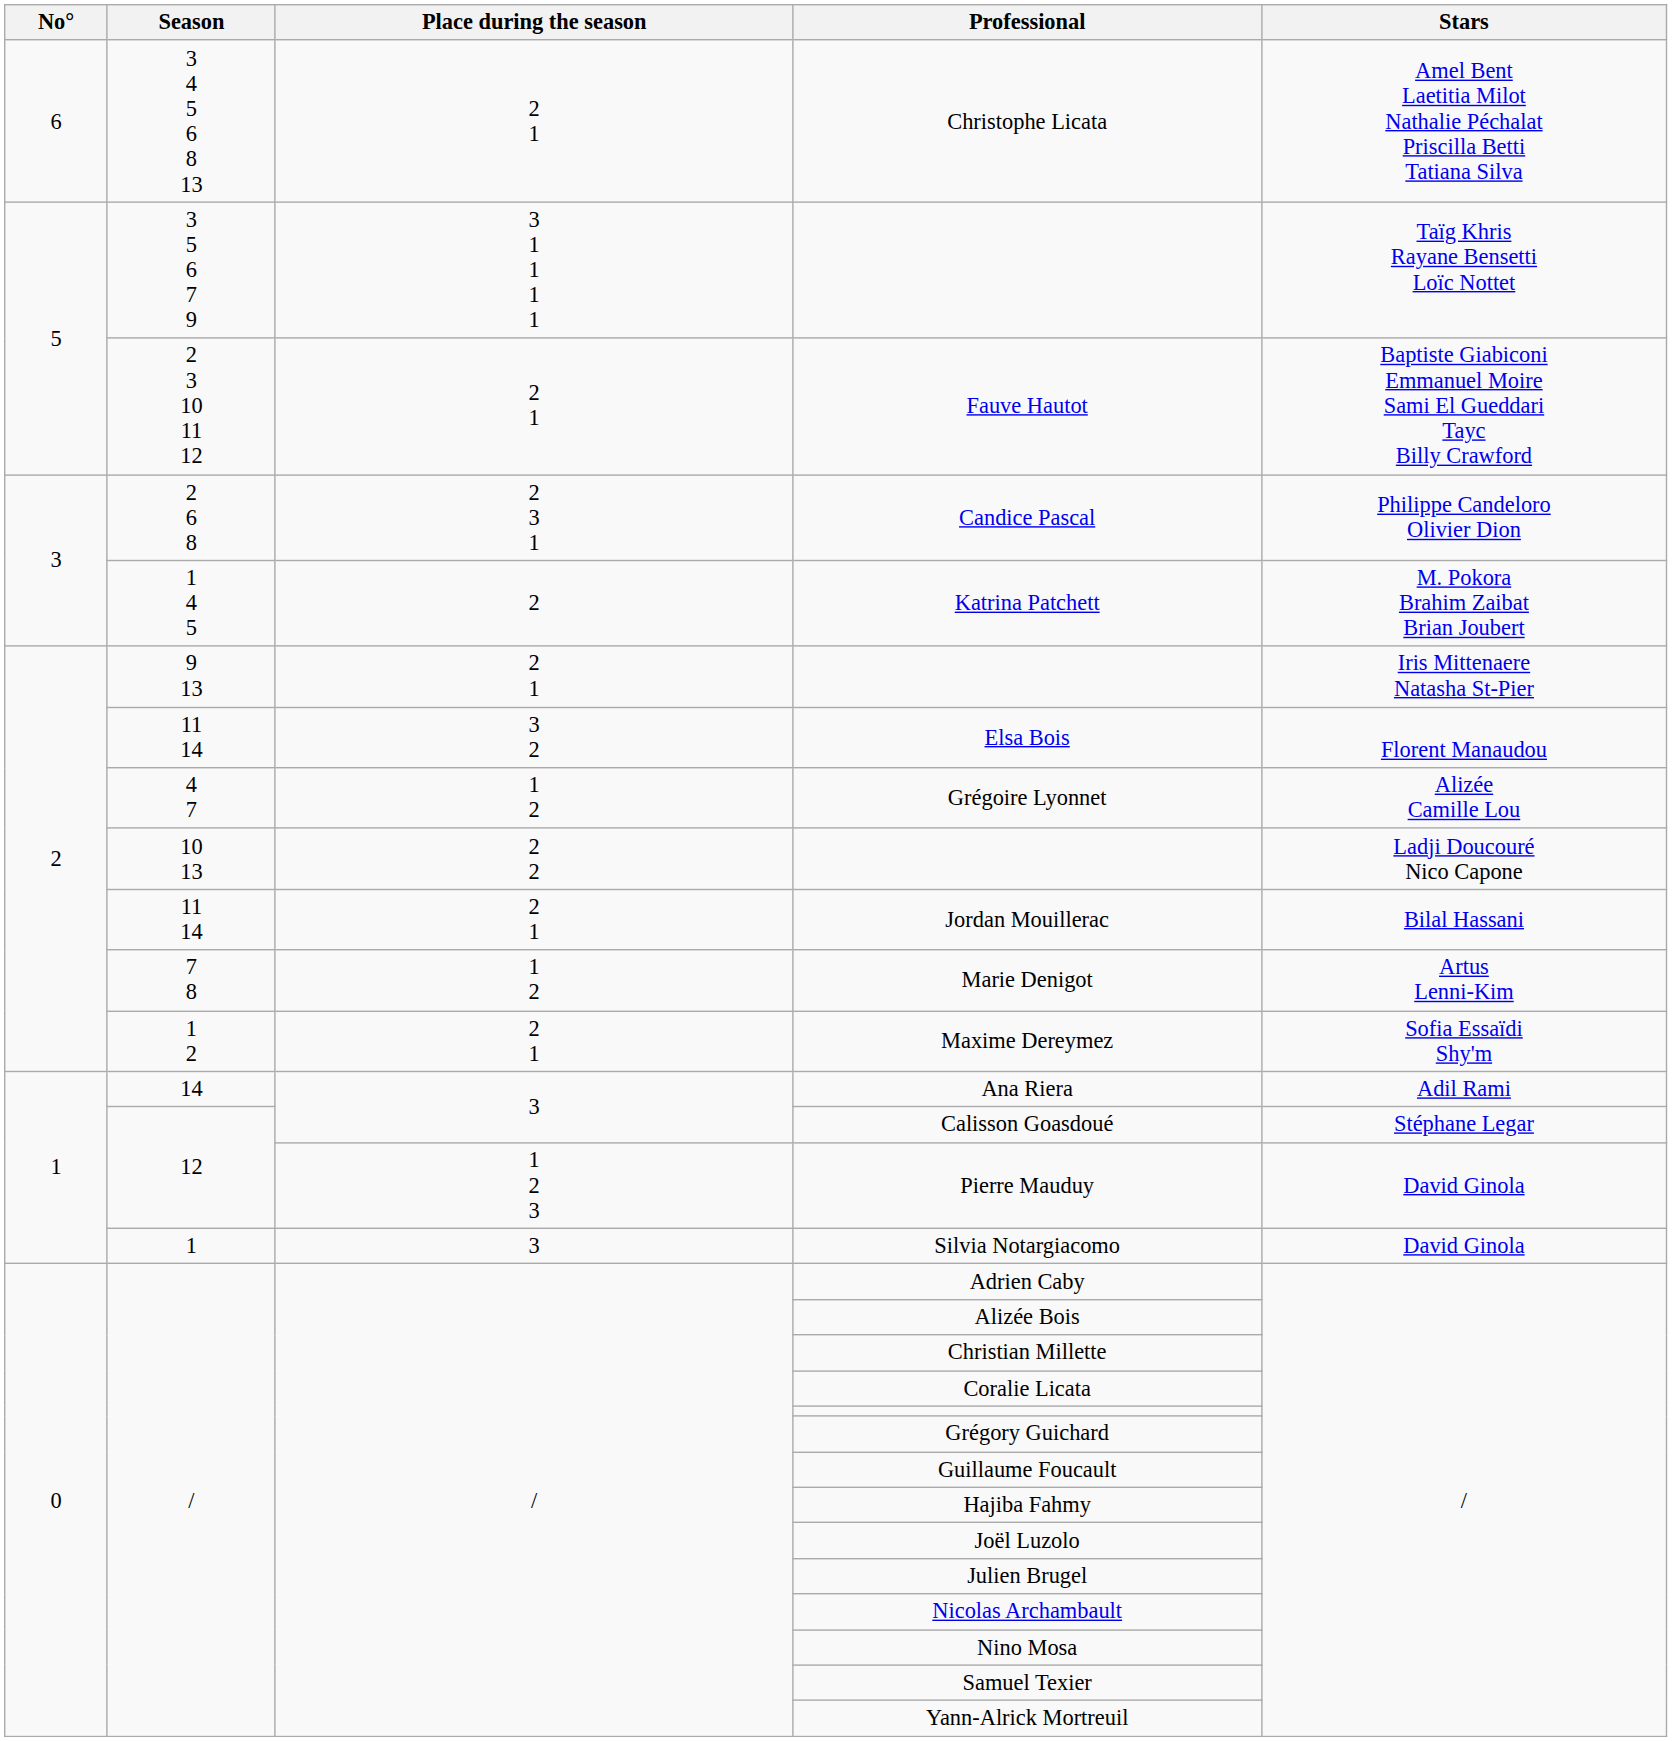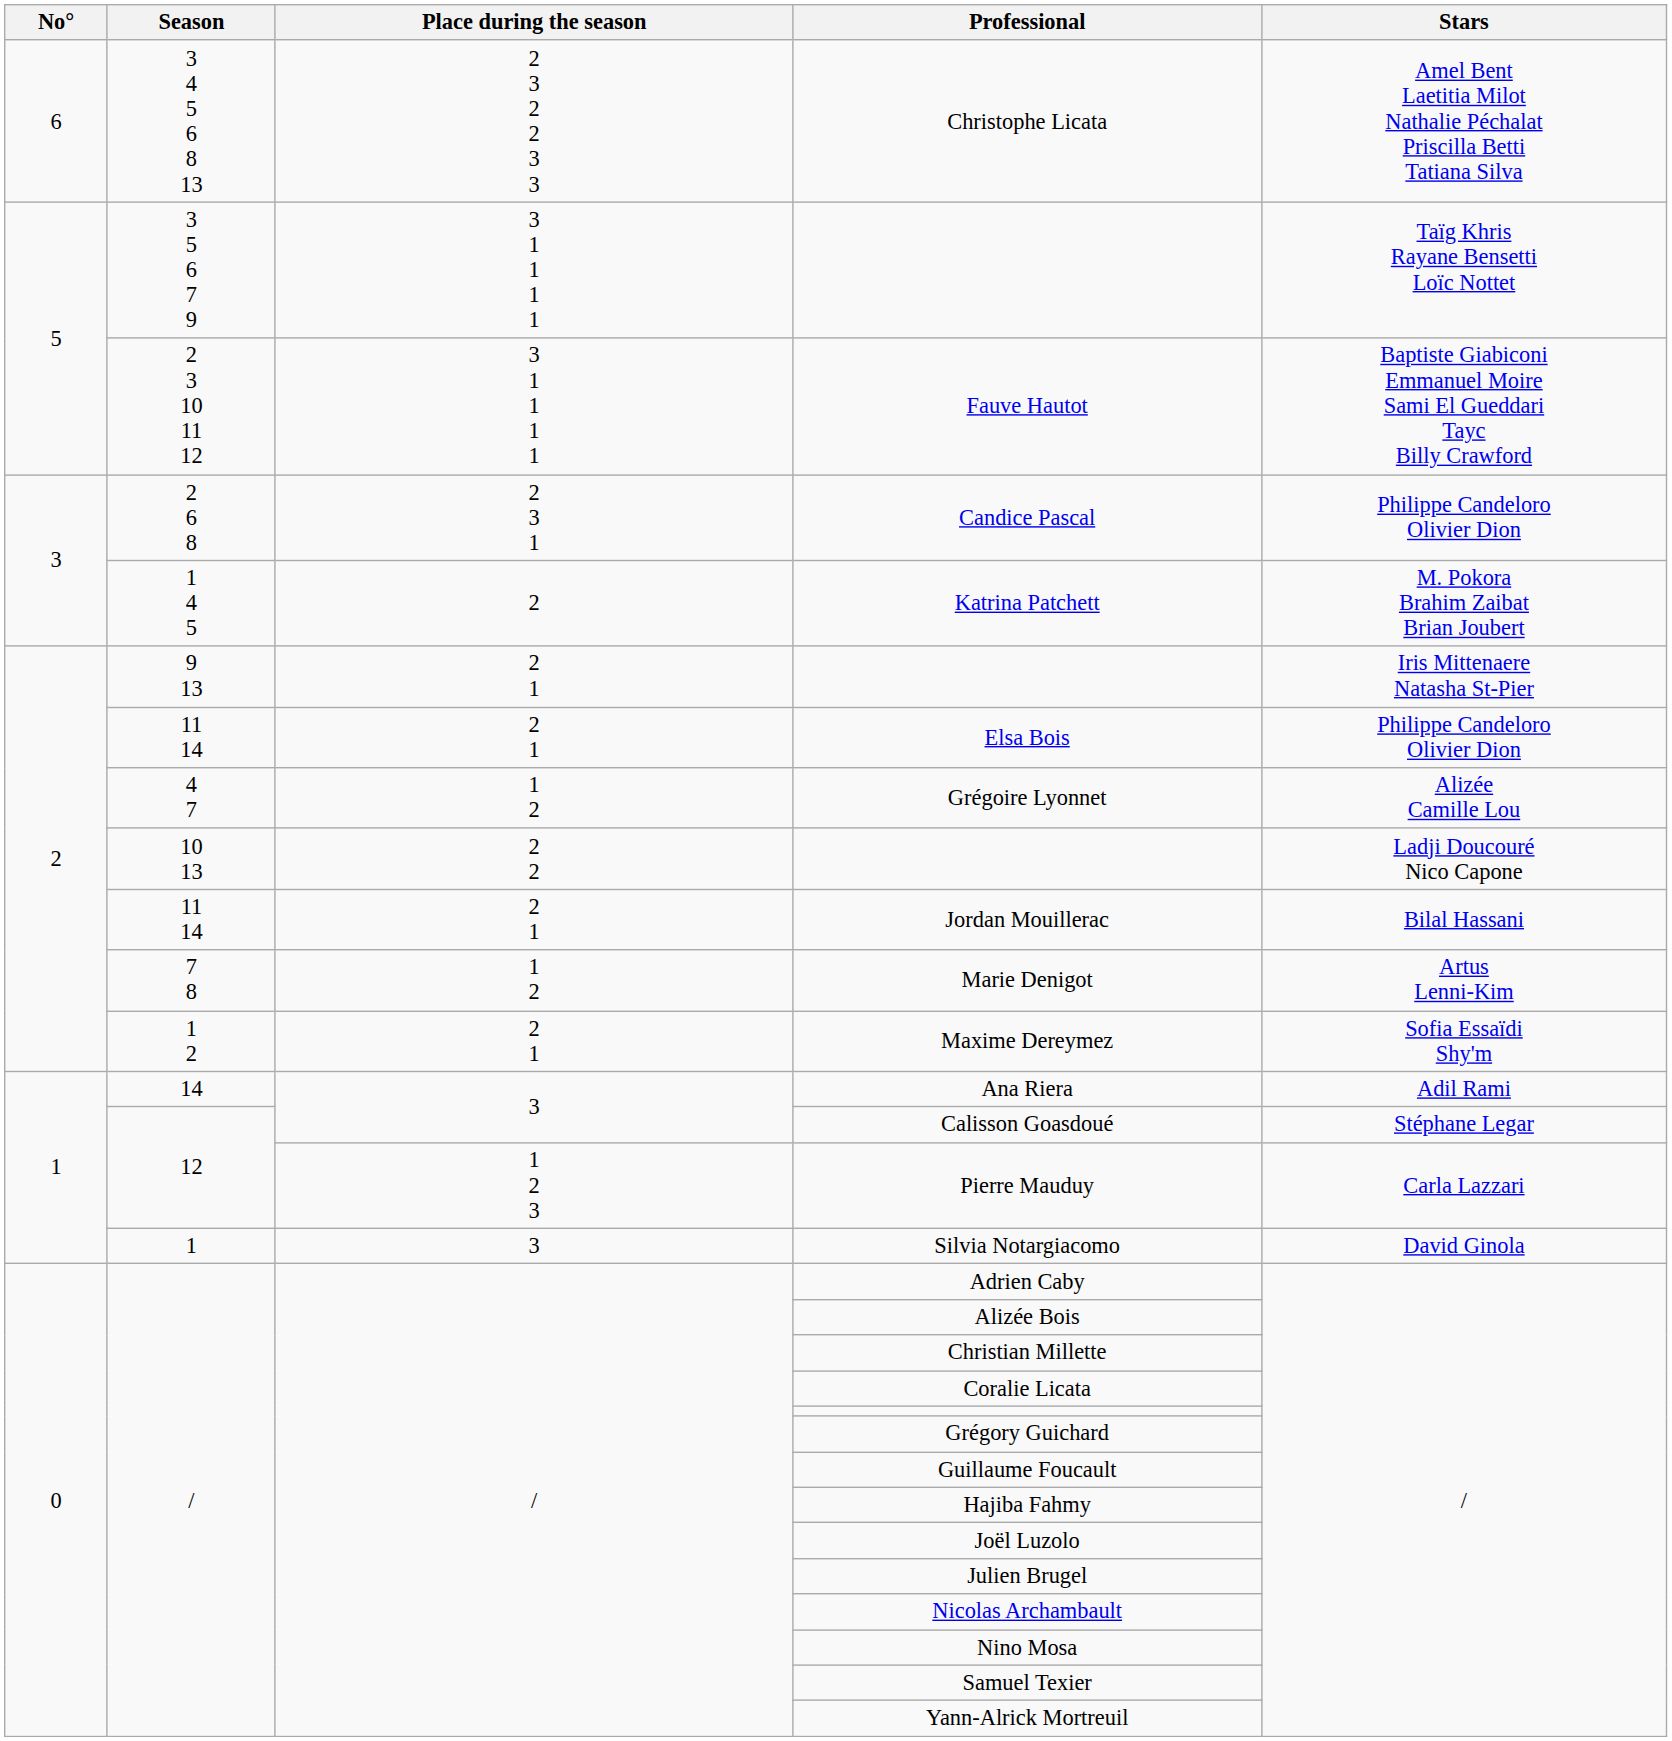 <table class="wikitable" border="1" width="75%" style="text-align:center">
 <tr>
 <th>No°</th>
 <th>Season</th>
 <th>Place during the season</th>
 <th>Professional</th>
 <th>Stars</th>
 </tr>
 <tr>
 <td>6</td>
 <td>3<br>4<br>5<br>6<br>8<br>13</td>
-<td>2<br>1</td>
+<td>2<br>3<br>2<br>2<br>3<br>3</td>
 <td>Christophe Licata</td>
 <td><a href='#'>Amel Bent</a><br><a href='#'>Laetitia Milot</a><br><a href='#'>Nathalie Péchalat</a><br><a href='#'>Priscilla Betti</a><br><a href='#'>Tatiana Silva</a><br></td>
 </tr>
 <tr>
 <td rowspan="2">5</td>
 <td>3<br>5<br>6<br>7<br>9</td>
 <td>3<br>1<br>1<br>1<br>1</td>
 <td></td>
 <td><a href='#'>Taïg Khris</a><br><a href='#'>Rayane Bensetti</a><br><a href='#'>Loïc Nottet</a><br><br></td>
 </tr>
 <tr>
 <td>2<br>3<br>10<br>11<br>12</td>
-<td>2<br>1</td>
+<td>3<br>1<br>1<br>1<br>1</td>
 <td><a href='#'>Fauve Hautot</a></td>
 <td><a href='#'>Baptiste Giabiconi</a><br><a href='#'>Emmanuel Moire</a><br><a href='#'>Sami El Gueddari</a><br><a href='#'>Tayc</a><br><a href='#'>Billy Crawford</a></td>
 </tr>
 <tr>
 <td rowspan="2">3</td>
 <td>2<br>6<br>8</td>
 <td>2<br>3<br>1</td>
 <td><a href='#'>Candice Pascal</a></td>
 <td><a href='#'>Philippe Candeloro</a><br><a href='#'>Olivier Dion</a><br></td>
 </tr>
 <tr>
 <td>1<br>4<br>5</td>
 <td>2</td>
 <td><a href='#'>Katrina Patchett</a></td>
 <td><a href='#'>M. Pokora</a><br><a href='#'>Brahim Zaibat</a><br><a href='#'>Brian Joubert</a></td>
 </tr>
 <tr>
 <td rowspan="7">2</td>
 <td>9<br>13</td>
 <td>2<br>1</td>
 <td></td>
 <td><a href='#'>Iris Mittenaere</a><br><a href='#'>Natasha St-Pier</a></td>
 </tr>
 <tr>
 <td>11<br>14</td>
-<td>3<br>2</td>
+<td>2<br>1</td>
 <td><a href='#'>Elsa Bois</a></td>
-<td><br><a href='#'>Florent Manaudou</a></td>
+<td><a href='#'>Philippe Candeloro</a><br><a href='#'>Olivier Dion</a><br></td>
 </tr>
 <tr>
 <td>4<br>7</td>
 <td>1<br>2</td>
 <td>Grégoire Lyonnet</td>
 <td><a href='#'>Alizée</a><br><a href='#'>Camille Lou</a></td>
 </tr>
 <tr>
 <td>10<br>13</td>
 <td>2<br>2</td>
 <td></td>
 <td><a href='#'>Ladji Doucouré</a><br>Nico Capone</td>
 </tr>
 <tr>
 <td>11<br>14</td>
 <td>2<br>1</td>
 <td>Jordan Mouillerac</td>
 <td><a href='#'>Bilal Hassani</a><br></td>
 </tr>
 <tr>
 <td>7<br>8</td>
 <td>1<br>2</td>
 <td>Marie Denigot</td>
 <td><a href='#'>Artus</a><br><a href='#'>Lenni-Kim</a></td>
 </tr>
 <tr>
 <td>1<br>2</td>
 <td>2<br>1</td>
 <td>Maxime Dereymez</td>
 <td><a href='#'>Sofia Essaïdi</a><br><a href='#'>Shy'm</a></td>
 </tr>
 <tr>
 <td rowspan="4">1</td>
 <td>14</td>
 <td rowspan="2">3</td>
 <td>Ana Riera</td>
 <td><a href='#'>Adil Rami</a></td>
 </tr>
 <tr>
 <td rowspan="2">12</td>
 <td>Calisson Goasdoué</td>
 <td><a href='#'>Stéphane Legar</a></td>
 </tr>
 <tr>
 <td>1<br>2<br>3</td>
 <td>Pierre Mauduy</td>
-<td><a href='#'>David Ginola</a></td>
+<td><a href='#'>Carla Lazzari</a></td>
 </tr>
 <tr>
 <td>1</td>
 <td>3</td>
 <td>Silvia Notargiacomo</td>
 <td><a href='#'>David Ginola</a></td>
 </tr>
 <tr>
 <td rowspan="14">0</td>
 <td rowspan="14">/</td>
 <td rowspan="14">/</td>
 <td>Adrien Caby</td>
 <td rowspan="14">/</td>
 </tr>
 <tr>
 <td>Alizée Bois</td>
 </tr>
 <tr>
 <td>Christian Millette</td>
 </tr>
 <tr>
 <td>Coralie Licata</td>
 </tr>
 <tr>
 <td></td>
 </tr>
 <tr>
 <td>Grégory Guichard</td>
 </tr>
 <tr>
 <td>Guillaume Foucault</td>
 </tr>
 <tr>
 <td>Hajiba Fahmy</td>
 </tr>
 <tr>
 <td>Joël Luzolo</td>
 </tr>
 <tr>
 <td>Julien Brugel</td>
 </tr>
 <tr>
 <td><a href='#'>Nicolas Archambault</a></td>
 </tr>
 <tr>
 <td>Nino Mosa</td>
 </tr>
 <tr>
 <td>Samuel Texier</td>
 </tr>
 <tr>
 <td>Yann-Alrick Mortreuil</td>
 </tr>
 </table>
